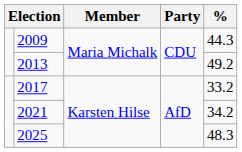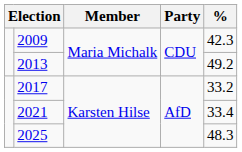 <table class=wikitable>
 <tr>
 <th colspan=2>Election</th>
 <th>Member</th>
 <th>Party</th>
 <th>%</th>
 </tr>
 <tr>
 <td rowspan=2 bgcolor=></td>
 <td><a href='#'>2009</a></td>
 <td rowspan=2><a href='#'>Maria Michalk</a></td>
 <td rowspan=2><a href='#'>CDU</a></td>
-<td align=right>44.3</td>
+<td align=right>42.3</td>
 </tr>
 <tr>
 <td><a href='#'>2013</a></td>
 <td align=right>49.2</td>
 </tr>
 <tr>
 <td rowspan=3 bgcolor=></td>
 <td><a href='#'>2017</a></td>
 <td rowspan=3><a href='#'>Karsten Hilse</a></td>
 <td rowspan=3><a href='#'>AfD</a></td>
 <td align=right>33.2</td>
 </tr>
 <tr>
 <td><a href='#'>2021</a></td>
-<td align=right>34.2</td>
+<td align=right>33.4</td>
 </tr>
 <tr>
 <td><a href='#'>2025</a></td>
 <td align=right>48.3</td>
 </tr>
 </table>
